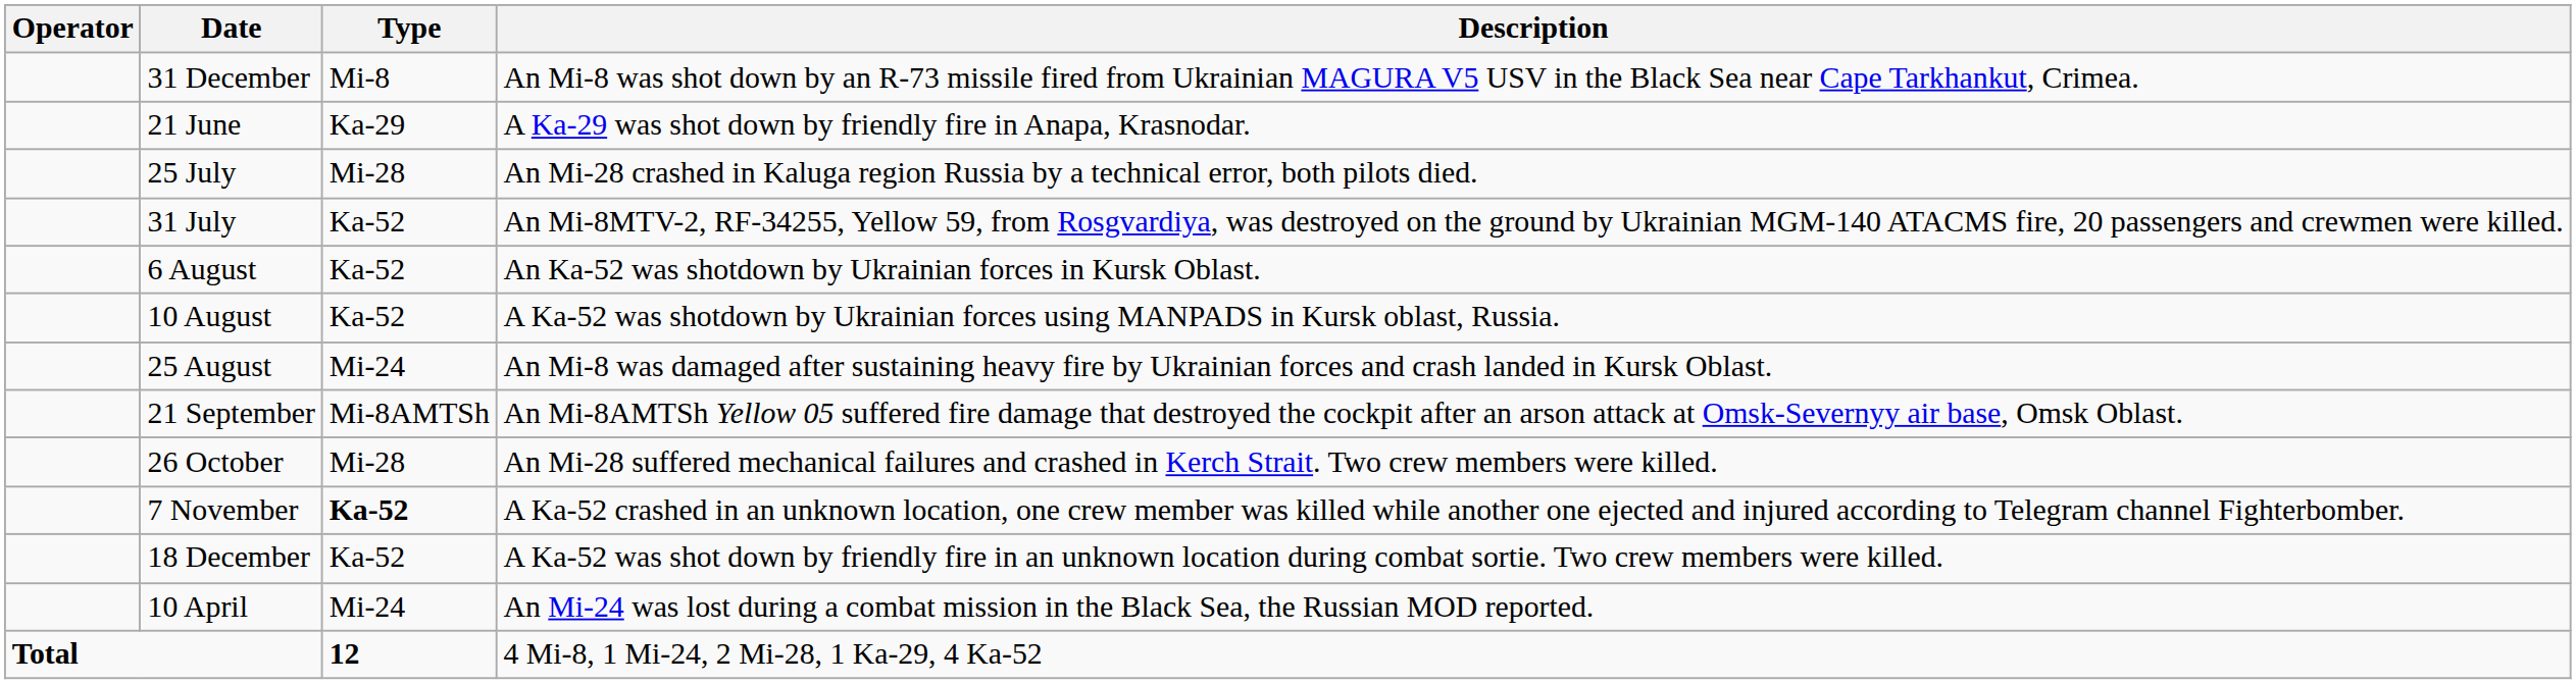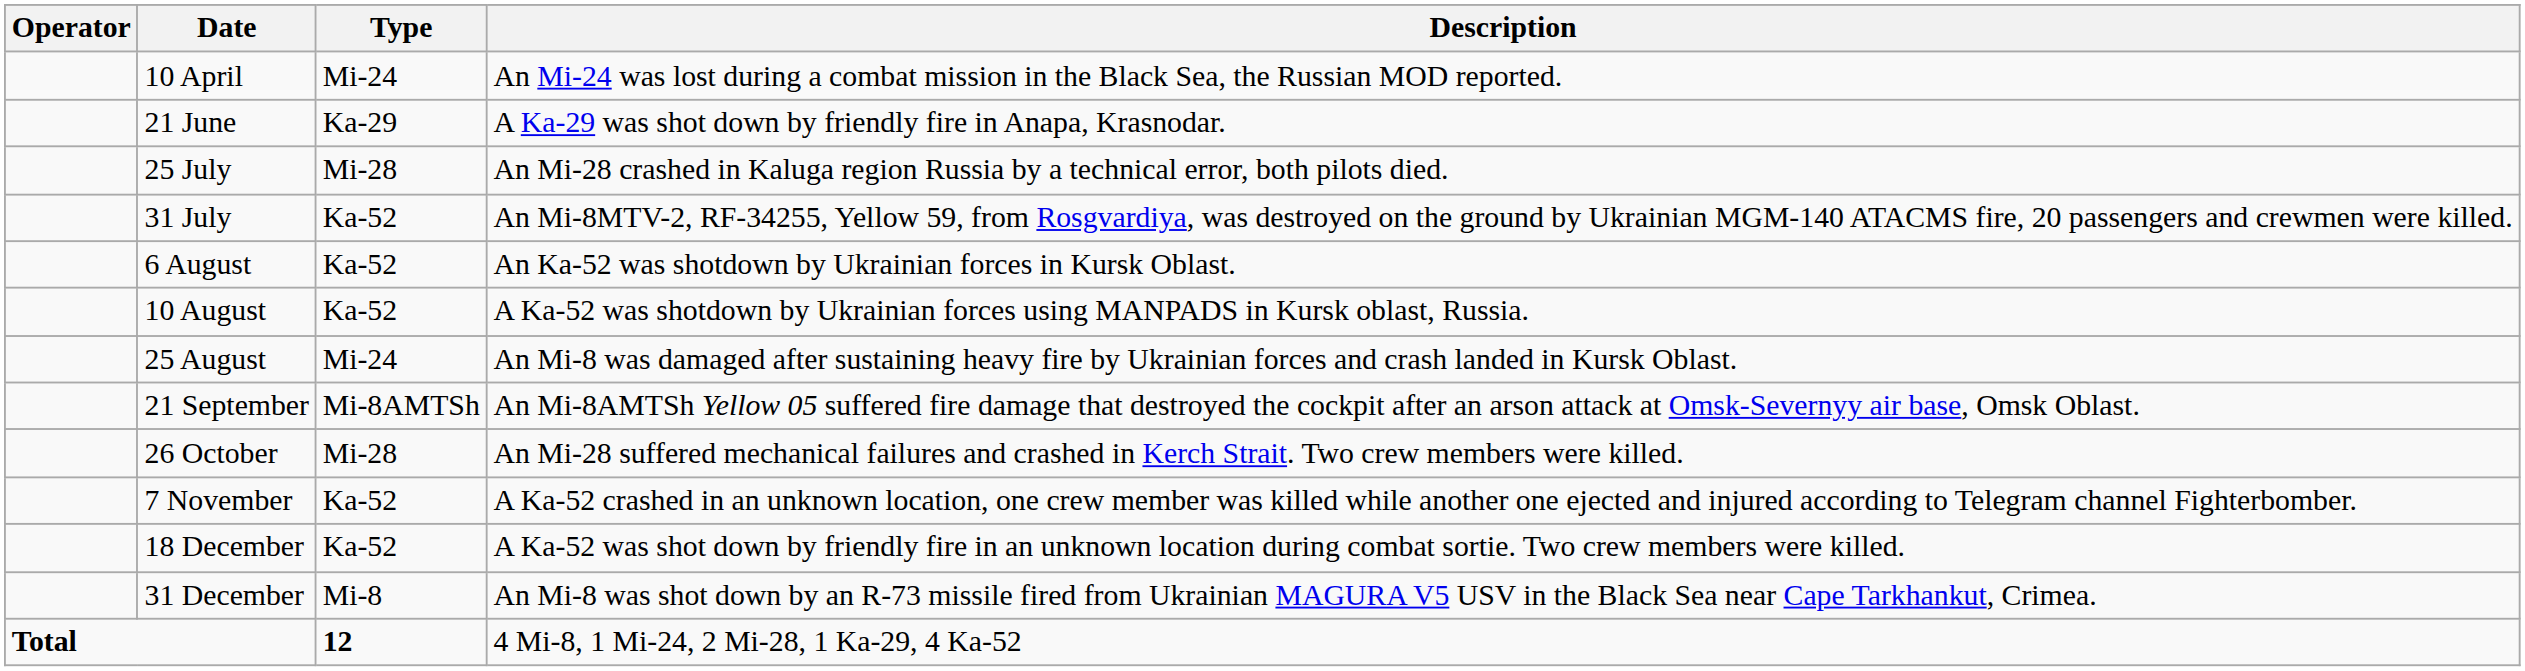 <table class="wikitable">
 <tr>
 <th>Operator</th>
 <th>Date</th>
 <th>Type</th>
 <th>Description</th>
 </tr>
 <tr>
 <td></td>
-<td>31 December</td>
-<td>Mi-8</td>
-<td>An Mi-8 was shot down by an R-73 missile fired from Ukrainian <a href='#'>MAGURA V5</a> USV in the Black Sea near <a href='#'>Cape Tarkhankut</a>, Crimea.</td>
+<td>10 April</td>
+<td>Mi-24</td>
+<td>An <a href='#'>Mi-24</a> was lost during a combat mission in the Black Sea, the Russian MOD reported.</td>
 </tr>
 <tr>
 <td></td>
 <td>21 June</td>
 <td>Ka-29</td>
 <td>A <a href='#'>Ka-29</a> was shot down by friendly fire in Anapa, Krasnodar.</td>
 </tr>
 <tr>
 <td></td>
 <td>25 July</td>
 <td>Mi-28</td>
 <td>An Mi-28 crashed in Kaluga region Russia by a technical error, both pilots died.</td>
 </tr>
 <tr>
 <td><span></span></td>
 <td>31 July</td>
 <td>Ka-52</td>
 <td>An Mi-8MTV-2, RF-34255, Yellow 59, from <a href='#'>Rosgvardiya</a>, was destroyed on the ground by Ukrainian MGM-140 ATACMS fire, 20 passengers and crewmen were killed.</td>
 </tr>
 <tr>
 <td></td>
 <td>6 August</td>
 <td>Ka-52</td>
 <td>An Ka-52 was shotdown by Ukrainian forces in Kursk Oblast.</td>
 </tr>
 <tr>
 <td></td>
 <td>10 August</td>
 <td>Ka-52</td>
 <td>A Ka-52 was shotdown by Ukrainian forces using MANPADS in Kursk oblast, Russia.</td>
 </tr>
 <tr>
 <td></td>
 <td>25 August</td>
 <td>Mi-24</td>
 <td>An Mi-8 was damaged after sustaining heavy fire by Ukrainian forces and crash landed in Kursk Oblast.</td>
 </tr>
 <tr>
 <td></td>
 <td>21 September</td>
 <td>Mi-8AMTSh</td>
 <td>An Mi-8AMTSh <em>Yellow 05</em> suffered fire damage that destroyed the cockpit after an arson attack at <a href='#'>Omsk-Severnyy air base</a>, Omsk Oblast.</td>
 </tr>
 <tr>
 <td></td>
 <td>26 October</td>
 <td>Mi-28</td>
 <td>An Mi-28 suffered mechanical failures and crashed in <a href='#'>Kerch Strait</a>. Two crew members were killed.</td>
 </tr>
 <tr>
 <td></td>
 <td>7 November</td>
-<td><strong>Ka-52</strong></td>
+<td>Ka-52</td>
 <td>A Ka-52 crashed in an unknown location, one crew member was killed while another one ejected and injured according to Telegram channel Fighterbomber.</td>
 </tr>
 <tr>
 <td></td>
 <td>18 December</td>
 <td>Ka-52</td>
 <td>A Ka-52 was shot down by friendly fire in an unknown location during combat sortie. Two crew members were killed.</td>
 </tr>
 <tr>
 <td></td>
-<td>10 April</td>
-<td>Mi-24</td>
-<td>An <a href='#'>Mi-24</a> was lost during a combat mission in the Black Sea, the Russian MOD reported.</td>
+<td>31 December</td>
+<td>Mi-8</td>
+<td>An Mi-8 was shot down by an R-73 missile fired from Ukrainian <a href='#'>MAGURA V5</a> USV in the Black Sea near <a href='#'>Cape Tarkhankut</a>, Crimea.</td>
 </tr>
 <tr>
 <td colspan="2"><strong>Total</strong></td>
 <td><strong>12</strong></td>
 <td>4 Mi-8, 1 Mi-24, 2 Mi-28, 1 Ka-29, 4 Ka-52</td>
 </tr>
 </table>
